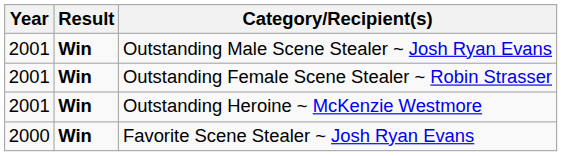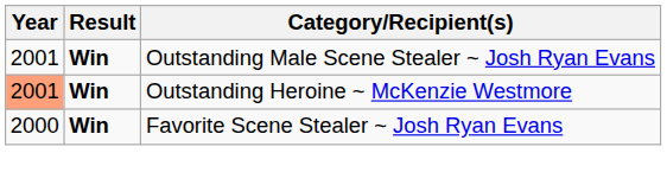 <table class="wikitable">
 <tr>
 <th>Year</th>
 <th>Result</th>
 <th>Category/Recipient(s)</th>
 </tr>
 <tr>
 <td>2001</td>
 <td><strong>Win</strong></td>
 <td>Outstanding Male Scene Stealer ~ <a href='#'>Josh Ryan Evans</a></td>
 </tr>
 <tr>
-<td>2001</td>
-<td><strong>Win</strong></td>
-<td>Outstanding Female Scene Stealer ~ <a href='#'>Robin Strasser</a></td>
-</tr>
-<tr>
-<td>2001</td>
+<td style="background: lightsalmon;">2001</td>
 <td><strong>Win</strong></td>
 <td>Outstanding Heroine ~ <a href='#'>McKenzie Westmore</a></td>
 </tr>
 <tr>
 <td>2000</td>
 <td><strong>Win</strong></td>
 <td>Favorite Scene Stealer ~ <a href='#'>Josh Ryan Evans</a></td>
 </tr>
 </table>
